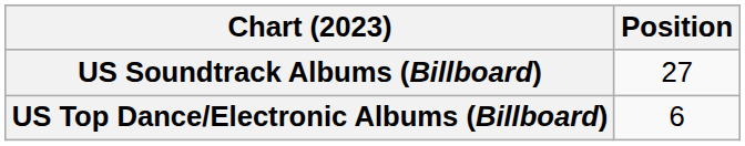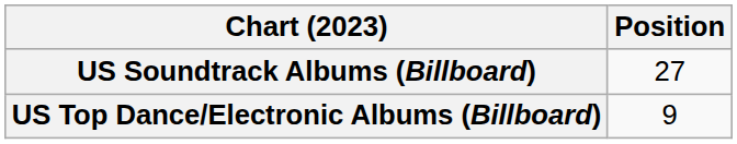 <table class="wikitable sortable plainrowheaders" style="text-align:center">
 <tr>
 <th scope="col">Chart (2023)</th>
 <th scope="col">Position</th>
 </tr>
 <tr>
 <th scope="row">US Soundtrack Albums (<em>Billboard</em>)</th>
 <td>27</td>
 </tr>
 <tr>
 <th scope="row">US Top Dance/Electronic Albums (<em>Billboard</em>)</th>
-<td>6</td>
+<td>9</td>
 </tr>
 </table>
